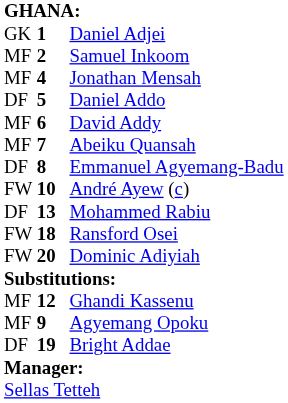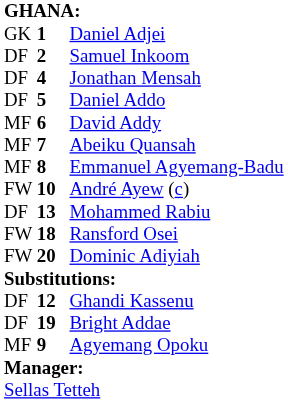 <table style="font-size: 90%" cellspacing="0" cellpadding="0">
 <tr>
 <td colspan=4><br><strong>GHANA:</strong></td>
 </tr>
 <tr>
 <th width="25"></th>
 <th width="25"></th>
 </tr>
 <tr>
 <td>GK</td>
 <td><strong>1</strong></td>
 <td><a href='#'>Daniel Adjei</a></td>
 </tr>
 <tr>
-<td>MF</td>
+<td>DF</td>
 <td><strong>2</strong></td>
 <td><a href='#'>Samuel Inkoom</a></td>
 </tr>
 <tr>
-<td>MF</td>
+<td>DF</td>
 <td><strong>4</strong></td>
 <td><a href='#'>Jonathan Mensah</a></td>
 </tr>
 <tr>
 <td>DF</td>
 <td><strong>5</strong></td>
 <td><a href='#'>Daniel Addo</a></td>
 <td></td>
 </tr>
 <tr>
 <td>MF</td>
 <td><strong>6</strong></td>
 <td><a href='#'>David Addy</a></td>
 </tr>
 <tr>
 <td>MF</td>
 <td><strong>7</strong></td>
 <td><a href='#'>Abeiku Quansah</a></td>
 <td></td>
 <td></td>
 </tr>
 <tr>
-<td>DF</td>
+<td>MF</td>
 <td><strong>8</strong></td>
 <td><a href='#'>Emmanuel Agyemang-Badu</a></td>
 </tr>
 <tr>
 <td>FW</td>
 <td><strong>10</strong></td>
 <td><a href='#'>André Ayew</a> (<a href='#'>c</a>)</td>
 </tr>
 <tr>
 <td>DF</td>
 <td><strong>13</strong></td>
 <td><a href='#'>Mohammed Rabiu</a></td>
 <td></td>
 <td></td>
 </tr>
 <tr>
 <td>FW</td>
 <td><strong>18</strong></td>
 <td><a href='#'>Ransford Osei</a></td>
 <td></td>
 <td></td>
 </tr>
 <tr>
 <td>FW</td>
 <td><strong>20</strong></td>
 <td><a href='#'>Dominic Adiyiah</a></td>
 </tr>
 <tr>
 <td colspan=3><strong>Substitutions:</strong></td>
 </tr>
 <tr>
-<td>MF</td>
+<td>DF</td>
 <td><strong>12</strong></td>
 <td><a href='#'>Ghandi Kassenu</a></td>
+<td></td>
+<td></td>
+</tr>
+<tr>
+<td>DF</td>
+<td><strong>19</strong></td>
+<td><a href='#'>Bright Addae</a></td>
 <td></td>
 <td></td>
 </tr>
 <tr>
 <td>MF</td>
 <td><strong>9</strong></td>
 <td><a href='#'>Agyemang Opoku</a></td>
 <td></td>
 <td></td>
 </tr>
 <tr>
-<td>DF</td>
-<td><strong>19</strong></td>
-<td><a href='#'>Bright Addae</a></td>
-<td></td>
-<td></td>
-</tr>
-<tr>
 <td colspan=3><strong>Manager:</strong></td>
 </tr>
 <tr>
 <td colspan=3><a href='#'>Sellas Tetteh</a></td>
 </tr>
 </table>
